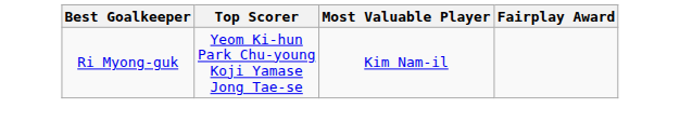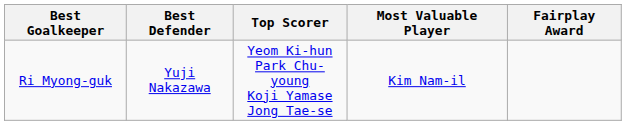 <table class="wikitable" style="margin: 0 auto;">
 <tr>
 <th>Best Goalkeeper</th>
+<th>Best Defender</th>
 <th>Top Scorer</th>
 <th>Most Valuable Player</th>
 <th>Fairplay Award</th>
 </tr>
 <tr>
 <td align=center> <a href='#'>Ri Myong-guk</a></td>
+<td align=center> <a href='#'>Yuji Nakazawa</a></td>
 <td align=center> <a href='#'>Yeom Ki-hun</a><br> <a href='#'>Park Chu-young</a> <br> <a href='#'>Koji Yamase</a><br> <a href='#'>Jong Tae-se</a></td>
 <td align=center> <a href='#'>Kim Nam-il</a></td>
 <td align=center></td>
 </tr>
 </table>
